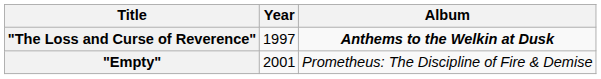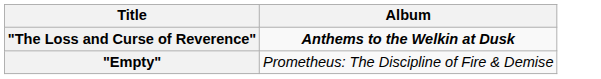 <table class="wikitable plainrowheaders" style="text-align:center;">
 <tr>
 <th scope="col">Title</th>
-<th scope="col">Year</th>
 <th scope="col">Album</th>
 </tr>
 <tr>
 <th scope="row">"The Loss and Curse of Reverence"</th>
-<td>1997</td>
 <td><strong><em>Anthems to the Welkin at Dusk</em></strong></td>
 </tr>
 <tr>
 <th scope="row">"Empty"</th>
-<td>2001</td>
 <td><em>Prometheus: The Discipline of Fire & Demise</em></td>
 </tr>
 </table>
